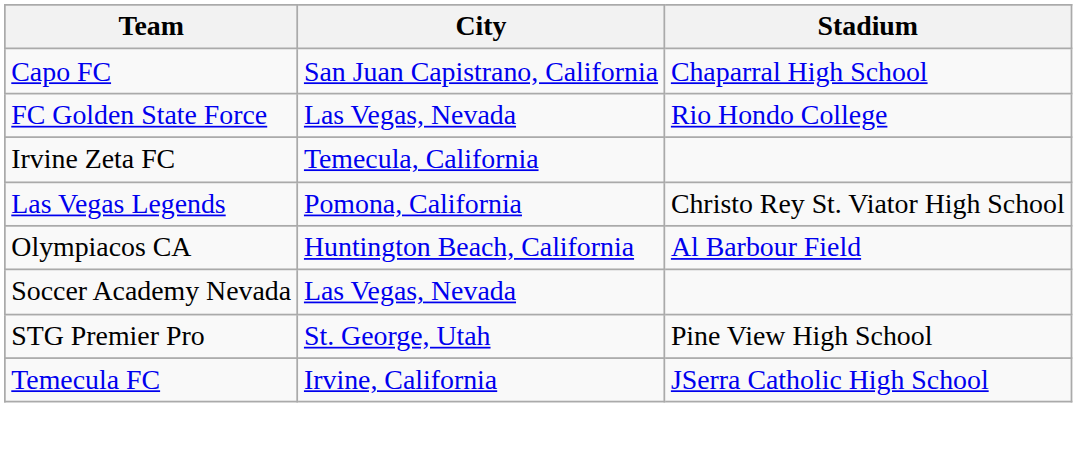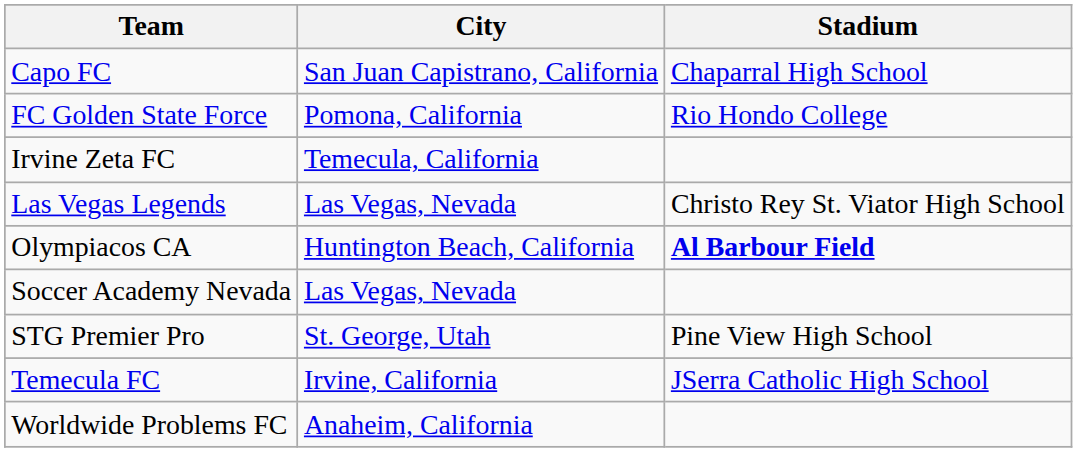 <table class="wikitable sortable">
 <tr>
 <th scope="col">Team</th>
 <th scope="col">City</th>
 <th scope="col">Stadium</th>
 </tr>
 <tr>
 <td><a href='#'>Capo FC</a></td>
 <td><a href='#'>San Juan Capistrano, California</a></td>
 <td><a href='#'>Chaparral High School</a></td>
 </tr>
 <tr>
 <td><a href='#'>FC Golden State Force</a></td>
-<td><a href='#'>Las Vegas, Nevada</a></td>
+<td><a href='#'>Pomona, California</a></td>
 <td><a href='#'>Rio Hondo College</a></td>
 </tr>
 <tr>
 <td>Irvine Zeta FC</td>
 <td><a href='#'>Temecula, California</a></td>
 <td></td>
 </tr>
 <tr>
 <td><a href='#'>Las Vegas Legends</a></td>
-<td><a href='#'>Pomona, California</a></td>
+<td><a href='#'>Las Vegas, Nevada</a></td>
 <td>Christo Rey St. Viator High School</td>
 </tr>
 <tr>
 <td>Olympiacos CA</td>
 <td><a href='#'>Huntington Beach, California</a></td>
-<td><a href='#'>Al Barbour Field</a></td>
+<td><strong><a href='#'>Al Barbour Field</a></strong></td>
 </tr>
 <tr>
 <td>Soccer Academy Nevada</td>
 <td><a href='#'>Las Vegas, Nevada</a></td>
 <td></td>
 </tr>
 <tr>
 <td>STG Premier Pro</td>
 <td><a href='#'>St. George, Utah</a></td>
 <td>Pine View High School</td>
 </tr>
 <tr>
 <td><a href='#'>Temecula FC</a></td>
 <td><a href='#'>Irvine, California</a></td>
 <td><a href='#'>JSerra Catholic High School</a></td>
 </tr>
+<tr>
+<td>Worldwide Problems FC</td>
+<td><a href='#'>Anaheim, California</a></td>
+<td></td>
+</tr>
 </table>
